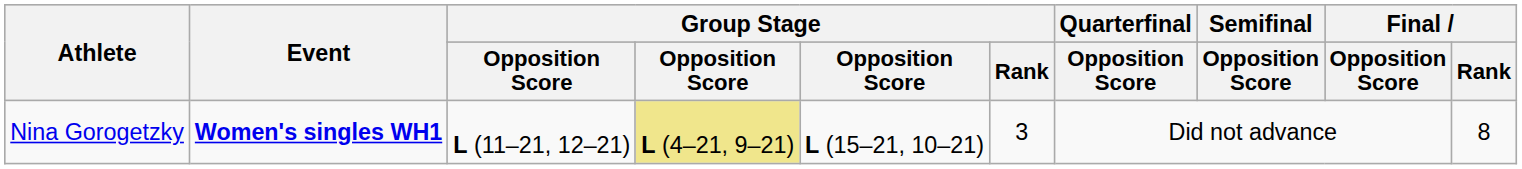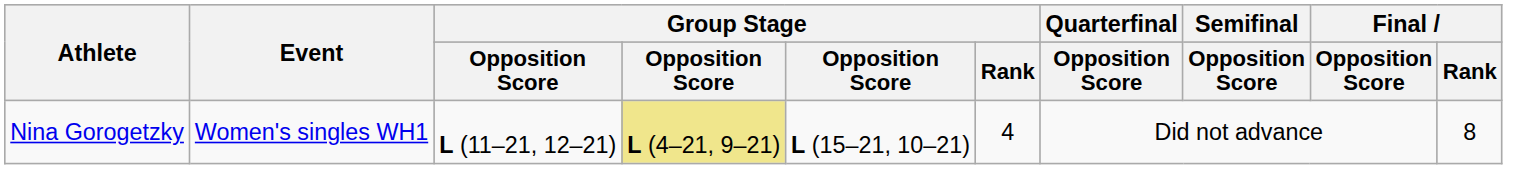 <table class="wikitable" style="font-size:90%; text-align:center">
 <tr>
 <th rowspan="2">Athlete</th>
 <th rowspan="2">Event</th>
 <th colspan="4">Group Stage</th>
 <th>Quarterfinal</th>
 <th>Semifinal</th>
 <th colspan="2">Final / </th>
 </tr>
 <tr style="font-size:95%">
 <th>Opposition<br>Score</th>
 <th>Opposition<br>Score</th>
 <th>Opposition<br>Score</th>
 <th>Rank</th>
 <th>Opposition<br>Score</th>
 <th>Opposition<br>Score</th>
 <th>Opposition<br>Score</th>
 <th>Rank</th>
 </tr>
 <tr>
 <td align="left"><a href='#'>Nina Gorogetzky</a></td>
-<td align="left"><strong><a href='#'>Women's singles WH1</a></strong></td>
+<td align="left"><a href='#'>Women's singles WH1</a></td>
 <td><br><strong>L</strong> (11–21, 12–21)</td>
 <td style="background: khaki;"><br><strong>L</strong> (4–21, 9–21)</td>
 <td><br><strong>L</strong> (15–21, 10–21)</td>
-<td>3</td>
+<td>4</td>
 <td colspan="3">Did not advance</td>
 <td>8</td>
 </tr>
 </table>
